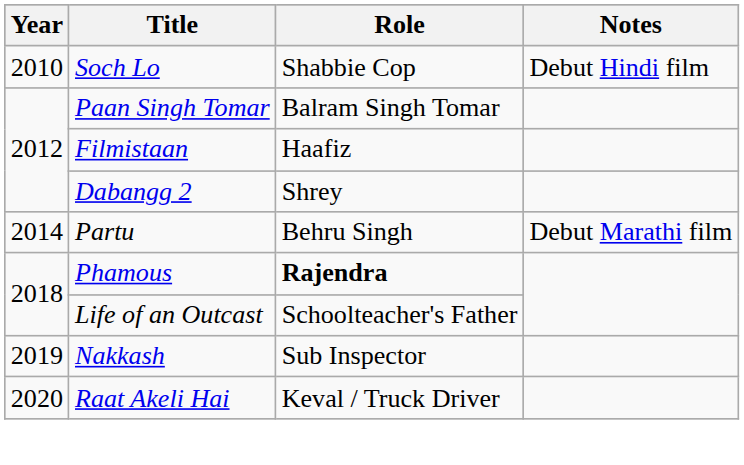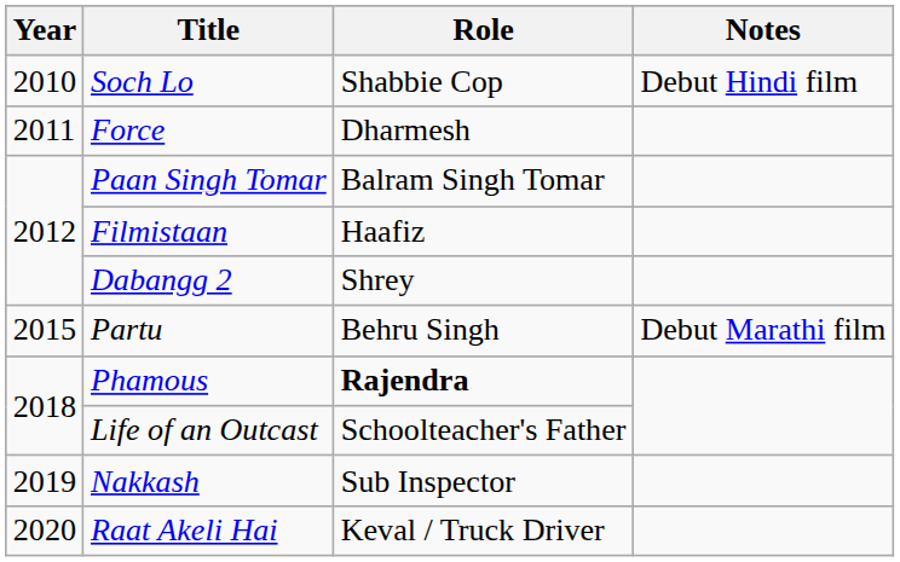 <table class="wikitable sortable">
 <tr style="background:#ccc; text-align:center;">
 <th>Year</th>
 <th>Title</th>
 <th>Role</th>
 <th>Notes</th>
 </tr>
 <tr>
 <td>2010</td>
 <td><em><a href='#'>Soch Lo</a></em></td>
 <td>Shabbie Cop</td>
 <td>Debut <a href='#'>Hindi</a> film</td>
+</tr>
+<tr>
+<td>2011</td>
+<td><em><a href='#'>Force</a></em></td>
+<td>Dharmesh</td>
+<td></td>
 </tr>
 <tr>
 <td rowspan="3">2012</td>
 <td><em><a href='#'>Paan Singh Tomar</a></em></td>
 <td>Balram Singh Tomar</td>
 <td></td>
 </tr>
 <tr>
 <td><em><a href='#'>Filmistaan</a></em></td>
 <td>Haafiz</td>
 <td></td>
 </tr>
 <tr>
 <td><em><a href='#'>Dabangg 2</a></em></td>
 <td>Shrey</td>
 <td></td>
 </tr>
 <tr>
-<td>2014</td>
+<td>2015</td>
 <td><em>Partu</em></td>
 <td>Behru Singh</td>
 <td>Debut <a href='#'>Marathi</a> film</td>
 </tr>
 <tr>
 <td rowspan=2>2018</td>
 <td><em><a href='#'>Phamous</a></em></td>
 <td><strong>Rajendra</strong></td>
 </tr>
 <tr>
 <td><em>Life of an Outcast</em></td>
 <td>Schoolteacher's Father</td>
 </tr>
 <tr>
 <td>2019</td>
 <td><em><a href='#'>Nakkash</a></em></td>
 <td>Sub Inspector</td>
 <td></td>
 </tr>
 <tr>
 <td>2020</td>
 <td><em><a href='#'>Raat Akeli Hai</a></em></td>
 <td>Keval / Truck Driver</td>
 <td></td>
 </tr>
 </table>
